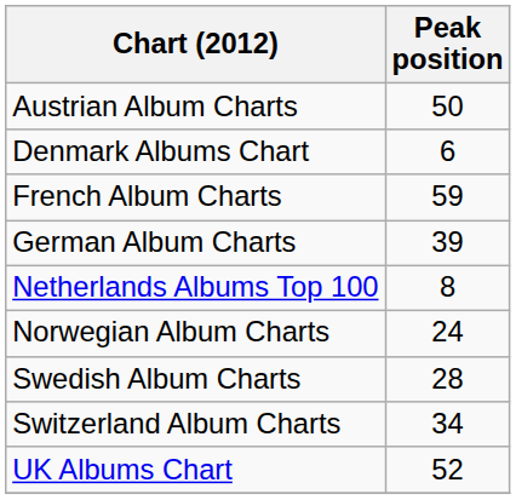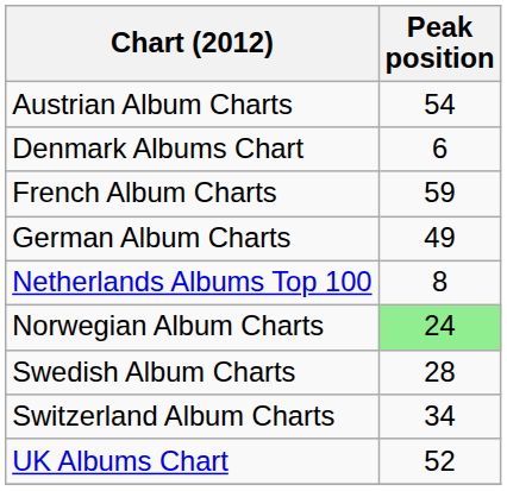 <table class="wikitable sortable">
 <tr style="background:#ebf5ff;">
 <th align="left">Chart (2012)</th>
 <th align="left">Peak<br>position</th>
 </tr>
 <tr>
 <td align="left">Austrian Album Charts</td>
-<td style="text-align:center;">50</td>
+<td style="text-align:center;">54</td>
 </tr>
 <tr>
 <td align="left">Denmark Albums Chart</td>
 <td style="text-align:center;">6</td>
 </tr>
 <tr>
 <td align="left">French Album Charts</td>
 <td style="text-align:center;">59</td>
 </tr>
 <tr>
 <td align="left">German Album Charts</td>
-<td style="text-align:center;">39</td>
+<td style="text-align:center;">49</td>
 </tr>
 <tr>
 <td align="left"><a href='#'>Netherlands Albums Top 100</a></td>
 <td style="text-align:center;">8</td>
 </tr>
 <tr>
 <td align="left">Norwegian Album Charts</td>
-<td style="text-align:center;">24</td>
+<td style="background: lightgreen; text-align:center;">24</td>
 </tr>
 <tr>
 <td align="left">Swedish Album Charts</td>
 <td style="text-align:center;">28</td>
 </tr>
 <tr>
 <td align="left">Switzerland Album Charts</td>
 <td style="text-align:center;">34</td>
 </tr>
 <tr>
 <td align="left"><a href='#'>UK Albums Chart</a></td>
 <td style="text-align:center;">52</td>
 </tr>
 <tr>
 </tr>
 </table>
